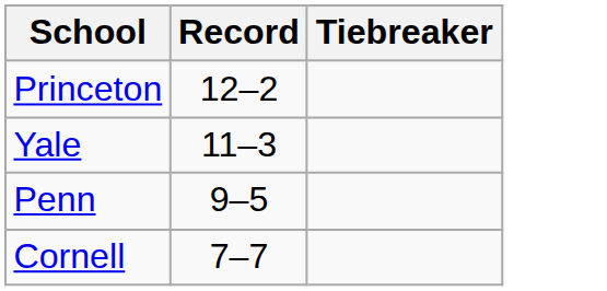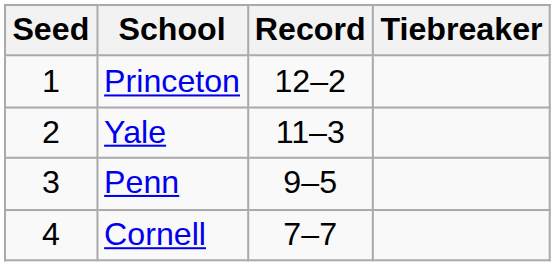 <table class="wikitable" style="text-align:center">
 <tr>
+<th>Seed</th>
 <th>School</th>
 <th>Record</th>
 <th>Tiebreaker</th>
 </tr>
 <tr>
+<td>1</td>
 <td align=left><a href='#'>Princeton</a></td>
 <td>12–2</td>
 <td></td>
 </tr>
 <tr>
+<td>2</td>
 <td align=left><a href='#'>Yale</a></td>
 <td>11–3</td>
 <td></td>
 </tr>
 <tr>
+<td>3</td>
 <td align=left><a href='#'>Penn</a></td>
 <td>9–5</td>
 <td></td>
 </tr>
 <tr>
+<td>4</td>
 <td align=left><a href='#'>Cornell</a></td>
 <td>7–7</td>
 <td></td>
 </tr>
 </table>
